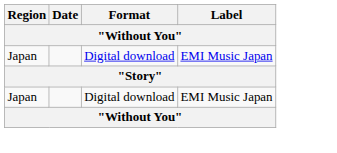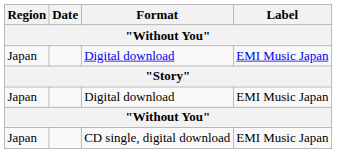 <table class=wikitable>
 <tr>
 <th>Region</th>
 <th>Date</th>
 <th>Format</th>
 <th>Label</th>
 </tr>
 <tr>
 <th colspan="4">"<strong>Without You</strong>"</th>
 </tr>
 <tr>
 <td>Japan</td>
 <td></td>
 <td><a href='#'>Digital download</a></td>
 <td><a href='#'>EMI Music Japan</a></td>
 </tr>
 <tr>
 <th colspan="4">"<strong>Story</strong>"</th>
 </tr>
 <tr>
 <td>Japan</td>
 <td></td>
 <td>Digital download</td>
 <td>EMI Music Japan</td>
 </tr>
 <tr>
 <th colspan="4">"<strong>Without You</strong>"</th>
 </tr>
+<tr>
+<td>Japan</td>
+<td></td>
+<td>CD single, digital download</td>
+<td>EMI Music Japan</td>
+</tr>
 </table>
